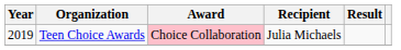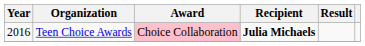 <table class="wikitable plainrowheaders">
 <tr>
 <th scope="col">Year</th>
 <th scope="col">Organization</th>
 <th scope="col">Award</th>
 <th scope="col">Recipient</th>
 <th scope="col">Result</th>
 <th class="unsortable"></th>
 </tr>
 <tr>
-<td align="center">2019</td>
+<td align="center">2016</td>
 <td align="center"><a href='#'>Teen Choice Awards</a></td>
 <td align="center" style="background: pink;">Choice Collaboration</td>
-<td align="center">Julia Michaels</td>
+<td align="center"><strong>Julia Michaels</strong></td>
 <td></td>
 <td align="center"></td>
 </tr>
 <tr>
 </tr>
 </table>
